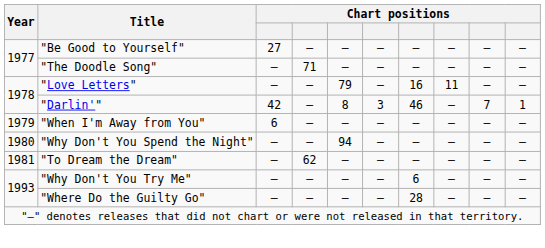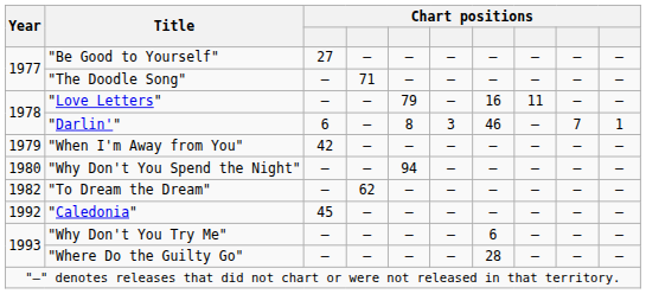 <table class="wikitable" style="text-align:center;">
 <tr>
 <th rowspan="2">Year</th>
 <th rowspan="2">Title</th>
 <th colspan="8">Chart positions</th>
 </tr>
 <tr style="font-size:smaller;">
 <th width="35"><a href='#'></a><br></th>
 <th width="35"><a href='#'></a><br></th>
 <th width="35"><a href='#'></a><br></th>
 <th width="35"><a href='#'></a><br></th>
 <th width="35"><a href='#'></a><br></th>
 <th width="35"><a href='#'></a><br></th>
 <th width="35"><a href='#'></a><br></th>
 <th width="35"><a href='#'></a><br></th>
 </tr>
 <tr>
 <td rowspan="2">1977</td>
 <td align="left">"Be Good to Yourself"</td>
 <td>27</td>
 <td>—</td>
 <td>—</td>
 <td>—</td>
 <td>—</td>
 <td>—</td>
 <td>—</td>
 <td>—</td>
 </tr>
 <tr>
 <td align="left">"The Doodle Song"</td>
 <td>—</td>
 <td>71</td>
 <td>—</td>
 <td>—</td>
 <td>—</td>
 <td>—</td>
 <td>—</td>
 <td>—</td>
 </tr>
 <tr>
 <td rowspan="2">1978</td>
 <td align="left">"<a href='#'>Love Letters</a>"</td>
 <td>—</td>
 <td>—</td>
 <td>79</td>
 <td>—</td>
 <td>16</td>
 <td>11</td>
 <td>—</td>
 <td>—</td>
 </tr>
 <tr>
 <td align="left">"<a href='#'>Darlin'</a>"</td>
-<td>42</td>
+<td>6</td>
 <td>—</td>
 <td>8</td>
 <td>3</td>
 <td>46</td>
 <td>—</td>
 <td>7</td>
 <td>1</td>
 </tr>
 <tr>
 <td>1979</td>
 <td align="left">"When I'm Away from You"</td>
-<td>6</td>
+<td>42</td>
 <td>—</td>
 <td>—</td>
 <td>—</td>
 <td>—</td>
 <td>—</td>
 <td>—</td>
 <td>—</td>
 </tr>
 <tr>
 <td>1980</td>
 <td align="left">"Why Don't You Spend the Night"</td>
 <td>—</td>
 <td>—</td>
 <td>94</td>
 <td>—</td>
 <td>—</td>
 <td>—</td>
 <td>—</td>
 <td>—</td>
 </tr>
 <tr>
-<td>1981</td>
+<td>1982</td>
 <td align="left">"To Dream the Dream"</td>
 <td>—</td>
 <td>62</td>
+<td>—</td>
+<td>—</td>
+<td>—</td>
+<td>—</td>
+<td>—</td>
+<td>—</td>
+</tr>
+<tr>
+<td>1992</td>
+<td align="left">"<a href='#'>Caledonia</a>"</td>
+<td>45</td>
+<td>—</td>
 <td>—</td>
 <td>—</td>
 <td>—</td>
 <td>—</td>
 <td>—</td>
 <td>—</td>
 </tr>
 <tr>
 <td rowspan="2">1993</td>
 <td align="left">"Why Don't You Try Me"</td>
 <td>—</td>
 <td>—</td>
 <td>—</td>
 <td>—</td>
 <td>6</td>
 <td>—</td>
 <td>—</td>
 <td>—</td>
 </tr>
 <tr>
 <td align="left">"Where Do the Guilty Go"</td>
 <td>—</td>
 <td>—</td>
 <td>—</td>
 <td>—</td>
 <td>28</td>
 <td>—</td>
 <td>—</td>
 <td>—</td>
 </tr>
 <tr>
 <td colspan="10" style="text-align:center; font-size:9pt;">"—" denotes releases that did not chart or were not released in that territory.</td>
 </tr>
 </table>
